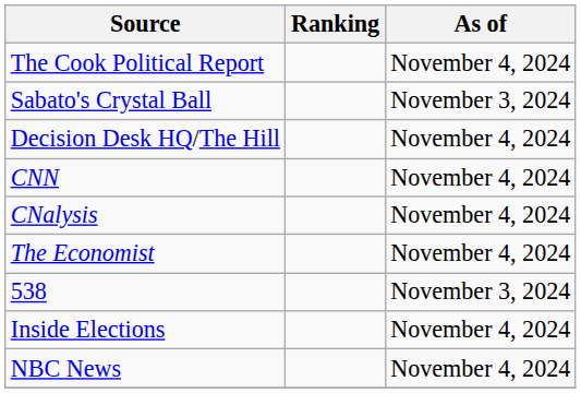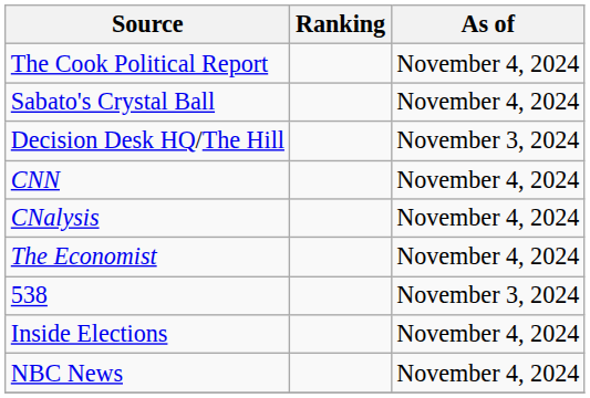 <table class="wikitable sortable" style="text-align:center">
 <tr>
 <th>Source</th>
 <th>Ranking</th>
 <th>As of</th>
 </tr>
 <tr>
 <td align="left"><a href='#'>The Cook Political Report</a></td>
 <td></td>
 <td>November 4, 2024</td>
 </tr>
 <tr>
 <td align="left"><a href='#'>Sabato's Crystal Ball</a></td>
 <td></td>
-<td>November 3, 2024</td>
+<td>November 4, 2024</td>
 </tr>
 <tr>
 <td align="left"><a href='#'>Decision Desk HQ</a>/<a href='#'>The Hill</a></td>
 <td></td>
-<td>November 4, 2024</td>
+<td>November 3, 2024</td>
 </tr>
 <tr>
 <td align="left"><em><a href='#'>CNN</a></em></td>
 <td></td>
 <td>November 4, 2024</td>
 </tr>
 <tr>
 <td align="left"><em><a href='#'>CNalysis</a></em></td>
 <td></td>
 <td>November 4, 2024</td>
 </tr>
 <tr>
 <td align="left"><em><a href='#'>The Economist</a></em></td>
 <td></td>
 <td>November 4, 2024</td>
 </tr>
 <tr>
 <td align="left"><a href='#'>538</a></td>
 <td></td>
 <td>November 3, 2024</td>
 </tr>
 <tr>
 <td align="left"><a href='#'>Inside Elections</a></td>
 <td></td>
 <td>November 4, 2024</td>
 </tr>
 <tr>
 <td align="left"><a href='#'>NBC News</a></td>
 <td></td>
 <td>November 4, 2024</td>
 </tr>
 <tr>
 </tr>
 </table>
